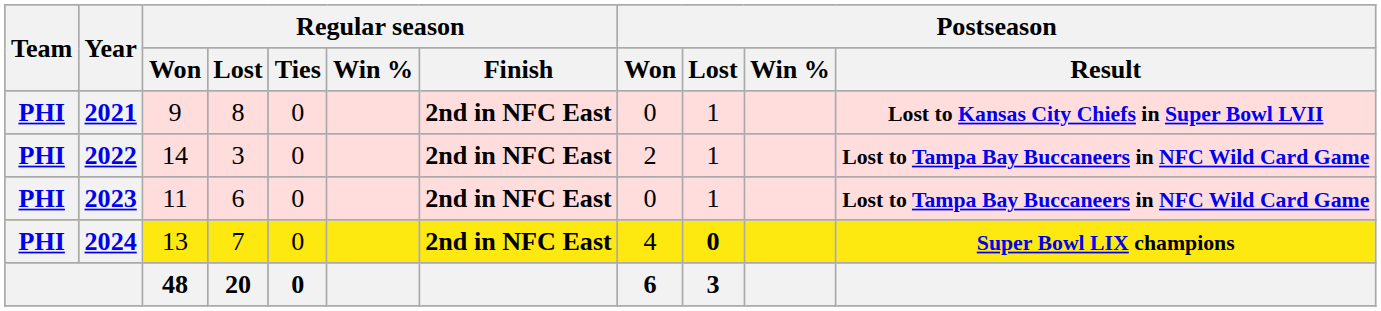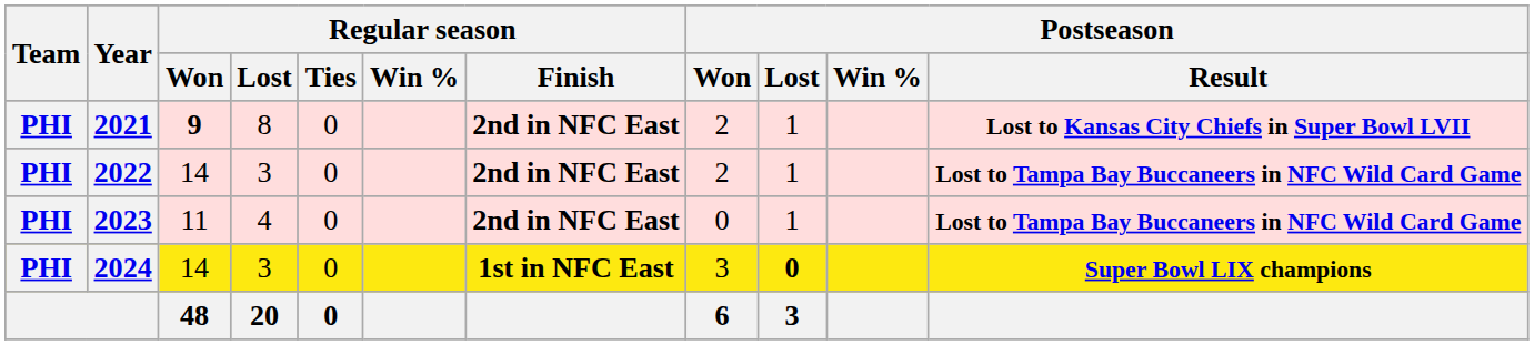 <table class="wikitable" style="font-size: 95%; text-align:center">
 <tr>
 <th rowspan="2">Team</th>
 <th rowspan="2">Year</th>
 <th colspan="5">Regular season</th>
 <th colspan="4">Postseason</th>
 </tr>
 <tr>
 <th>Won</th>
 <th>Lost</th>
 <th>Ties</th>
 <th>Win %</th>
 <th>Finish</th>
 <th>Won</th>
 <th>Lost</th>
 <th>Win %</th>
 <th>Result</th>
 </tr>
 <tr style="background:#fdd">
 <th><a href='#'>PHI</a></th>
 <th><a href='#'>2021</a></th>
-<td>9</td>
+<td><strong>9</strong></td>
 <td>8</td>
 <td>0</td>
 <td></td>
 <td><strong>2nd in NFC East</strong></td>
-<td>0</td>
+<td>2</td>
 <td>1</td>
 <td></td>
 <td><small><strong>Lost to <a href='#'>Kansas City Chiefs</a> in <a href='#'>Super Bowl LVII</a></strong></small></td>
 </tr>
 <tr style="background:#fdd">
 <th><a href='#'>PHI</a></th>
 <th><a href='#'>2022</a></th>
 <td>14</td>
 <td>3</td>
 <td>0</td>
 <td></td>
 <td><strong>2nd in NFC East</strong></td>
 <td>2</td>
 <td>1</td>
 <td></td>
 <td><small><strong>Lost to <a href='#'>Tampa Bay Buccaneers</a> in <a href='#'>NFC Wild Card Game</a></strong></small></td>
 </tr>
 <tr style="background:#fdd">
 <th><a href='#'>PHI</a></th>
 <th><a href='#'>2023</a></th>
 <td>11</td>
-<td>6</td>
+<td>4</td>
 <td>0</td>
 <td></td>
 <td><strong>2nd in NFC East</strong></td>
 <td>0</td>
 <td>1</td>
 <td></td>
 <td><small><strong>Lost to <a href='#'>Tampa Bay Buccaneers</a> in <a href='#'>NFC Wild Card Game</a></strong></small></td>
 </tr>
 <tr ! style="background:#FDE910;">
 <th><a href='#'>PHI</a></th>
 <th><a href='#'>2024</a></th>
-<td>13</td>
-<td>7</td>
+<td>14</td>
+<td>3</td>
 <td>0</td>
 <td></td>
-<td><strong>2nd in NFC East</strong></td>
-<td>4</td>
+<td><strong>1st in NFC East</strong></td>
+<td>3</td>
 <td><strong>0</strong></td>
 <td></td>
 <td><small><strong> <a href='#'>Super Bowl LIX</a> champions</strong></small></td>
 </tr>
 <tr>
 <th colspan="2"></th>
 <th>48</th>
 <th>20</th>
 <th>0</th>
 <th></th>
 <th></th>
 <th>6</th>
 <th>3</th>
 <th></th>
 <th></th>
 </tr>
 </table>
